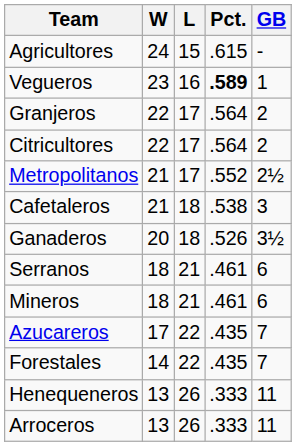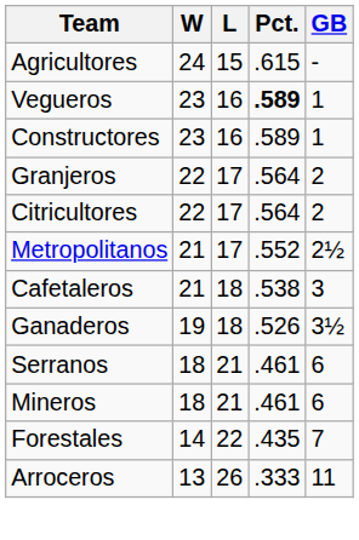 <table class="wikitable">
 <tr>
 <th>Team</th>
 <th>W</th>
 <th>L</th>
 <th>Pct.</th>
 <th><a href='#'>GB</a></th>
 </tr>
 <tr>
 <td>Agricultores</td>
 <td>24</td>
 <td>15</td>
 <td>.615</td>
 <td>-</td>
 </tr>
 <tr>
 <td>Vegueros</td>
 <td>23</td>
 <td>16</td>
 <td><strong>.589</strong></td>
+<td>1</td>
+</tr>
+<tr>
+<td>Constructores</td>
+<td>23</td>
+<td>16</td>
+<td>.589</td>
 <td>1</td>
 </tr>
 <tr>
 <td>Granjeros</td>
 <td>22</td>
 <td>17</td>
 <td>.564</td>
 <td>2</td>
 </tr>
 <tr>
 <td>Citricultores</td>
 <td>22</td>
 <td>17</td>
 <td>.564</td>
 <td>2</td>
 </tr>
 <tr>
 <td><a href='#'>Metropolitanos</a></td>
 <td>21</td>
 <td>17</td>
 <td>.552</td>
 <td>2½</td>
 </tr>
 <tr>
 <td>Cafetaleros</td>
 <td>21</td>
 <td>18</td>
 <td>.538</td>
 <td>3</td>
 </tr>
 <tr>
 <td>Ganaderos</td>
-<td>20</td>
+<td>19</td>
 <td>18</td>
 <td>.526</td>
 <td>3½</td>
 </tr>
 <tr>
 <td>Serranos</td>
 <td>18</td>
 <td>21</td>
 <td>.461</td>
 <td>6</td>
 </tr>
 <tr>
 <td>Mineros</td>
 <td>18</td>
 <td>21</td>
 <td>.461</td>
 <td>6</td>
 </tr>
 <tr>
-<td><a href='#'>Azucareros</a></td>
-<td>17</td>
-<td>22</td>
-<td>.435</td>
-<td>7</td>
-</tr>
-<tr>
 <td>Forestales</td>
 <td>14</td>
 <td>22</td>
 <td>.435</td>
 <td>7</td>
-</tr>
-<tr>
-<td>Henequeneros</td>
-<td>13</td>
-<td>26</td>
-<td>.333</td>
-<td>11</td>
 </tr>
 <tr>
 <td>Arroceros</td>
 <td>13</td>
 <td>26</td>
 <td>.333</td>
 <td>11</td>
 </tr>
 </table>
